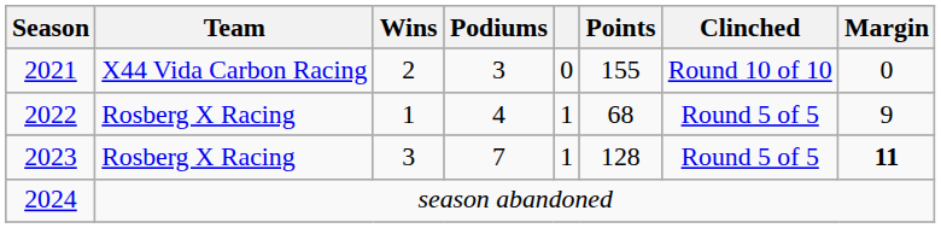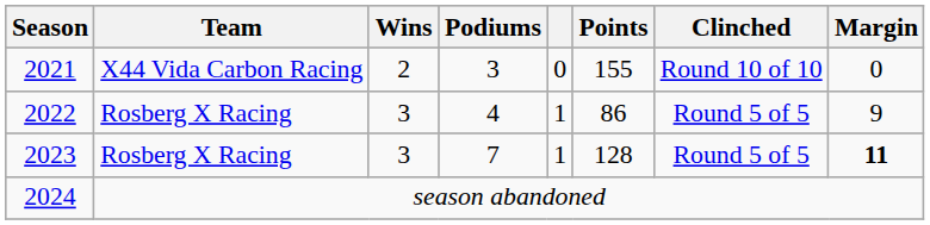 <table class="wikitable sortable" style="font-size:85%; text-align:center;">
 <tr>
 <th scope=col>Season</th>
 <th scope=col>Team</th>
 <th scope=col>Wins</th>
 <th scope=col>Podiums</th>
 <th scope=col></th>
 <th scope=col>Points</th>
 <th scope=col>Clinched</th>
 <th scope=col>Margin</th>
 </tr>
 <tr>
 <td><a href='#'>2021</a></td>
 <td align=left> <a href='#'>X44 Vida Carbon Racing</a></td>
 <td>2</td>
 <td>3</td>
 <td>0</td>
 <td>155</td>
 <td><a href='#'>Round 10 of 10</a></td>
 <td>0</td>
 </tr>
 <tr>
 <td><a href='#'>2022</a></td>
 <td align=left> <a href='#'>Rosberg X Racing</a></td>
-<td>1</td>
+<td>3</td>
 <td>4</td>
 <td>1</td>
-<td>68</td>
+<td>86</td>
 <td><a href='#'>Round 5 of 5</a></td>
 <td>9</td>
 </tr>
 <tr>
 <td><a href='#'>2023</a></td>
 <td align=left> <a href='#'>Rosberg X Racing</a></td>
 <td>3</td>
 <td>7</td>
 <td>1</td>
 <td>128</td>
 <td><a href='#'>Round 5 of 5</a></td>
 <td><strong>11</strong></td>
 </tr>
 <tr>
 <td><a href='#'>2024</a></td>
 <td colspan=7><em>season abandoned</em></td>
 </tr>
 </table>
